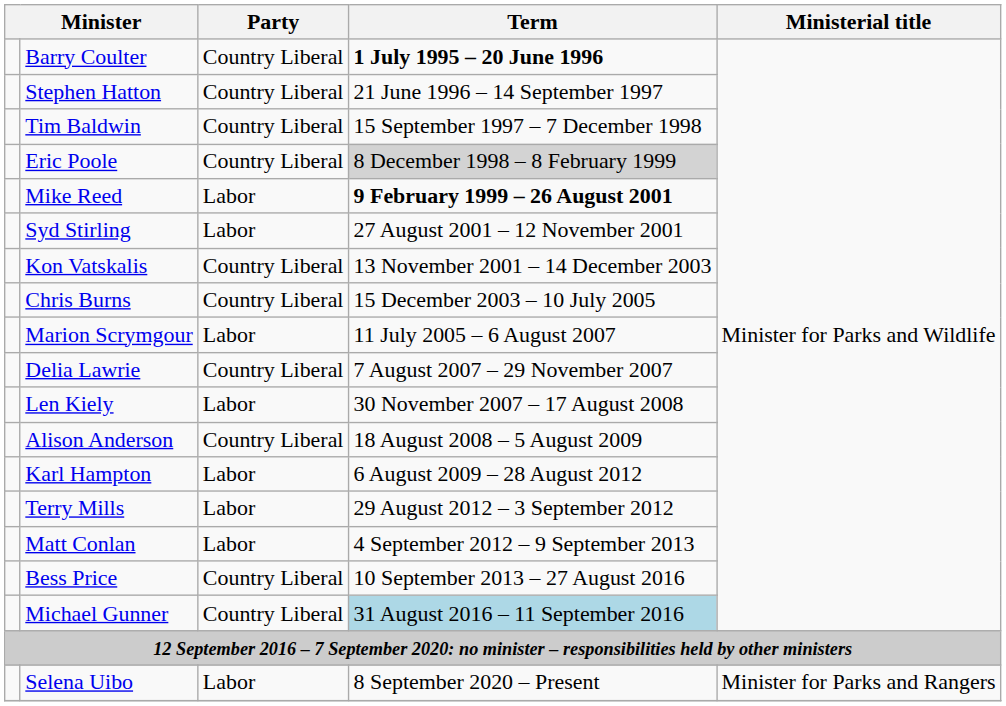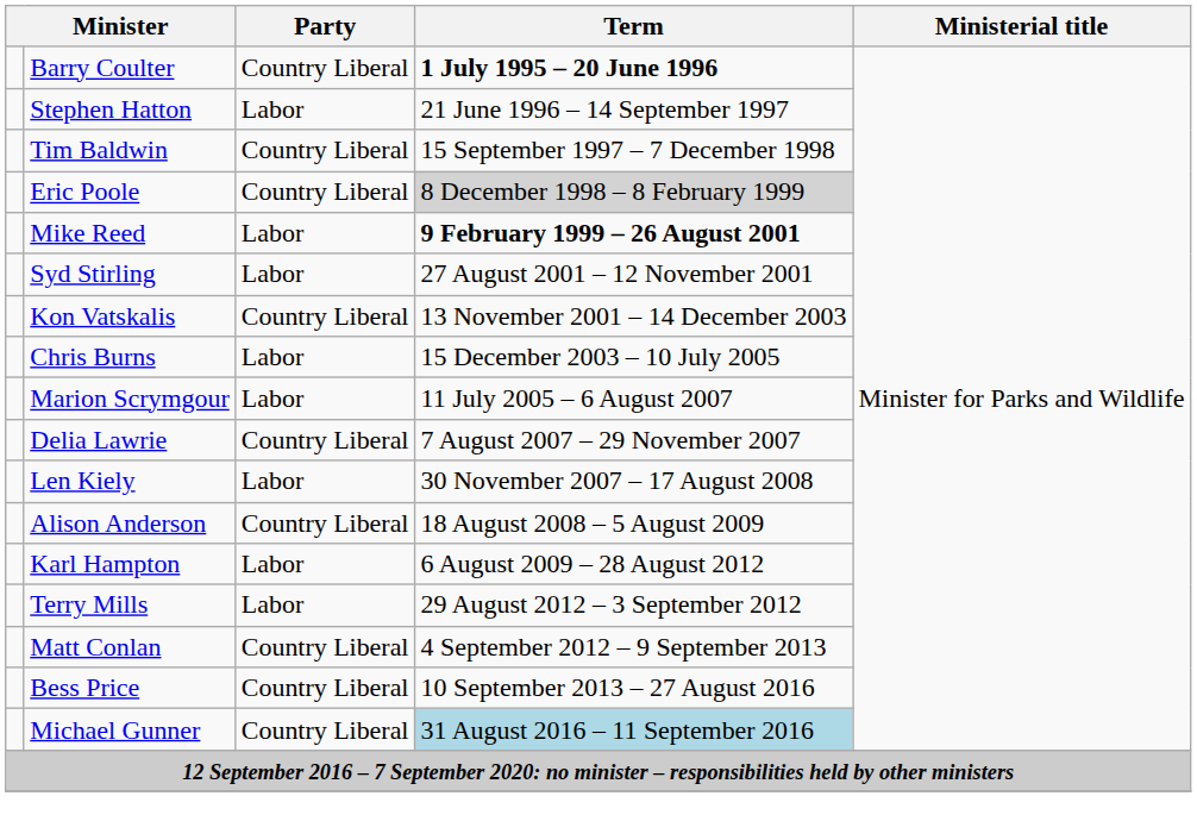 <table class="sortable wikitable">
 <tr>
 <th colspan=2>Minister</th>
 <th>Party</th>
 <th>Term </th>
 <th>Ministerial title</th>
 </tr>
 <tr>
 <td> </td>
 <td><a href='#'>Barry Coulter</a></td>
 <td>Country Liberal</td>
 <td><strong>1 July 1995 – 20 June 1996</strong></td>
 <td rowspan="17">Minister for Parks and Wildlife</td>
 </tr>
 <tr>
 <td> </td>
 <td><a href='#'>Stephen Hatton</a></td>
-<td>Country Liberal</td>
+<td>Labor</td>
 <td>21 June 1996 – 14 September 1997</td>
 </tr>
 <tr>
 <td> </td>
 <td><a href='#'>Tim Baldwin</a></td>
 <td>Country Liberal</td>
 <td>15 September 1997 – 7 December 1998</td>
 </tr>
 <tr>
 <td> </td>
 <td><a href='#'>Eric Poole</a></td>
 <td>Country Liberal</td>
 <td style="background: lightgrey;">8 December 1998 – 8 February 1999</td>
 </tr>
 <tr>
 <td> </td>
 <td><a href='#'>Mike Reed</a></td>
 <td>Labor</td>
 <td><strong>9 February 1999 – 26 August 2001</strong></td>
 </tr>
 <tr>
 <td> </td>
 <td><a href='#'>Syd Stirling</a></td>
 <td>Labor</td>
 <td>27 August 2001 – 12 November 2001</td>
 </tr>
 <tr>
 <td> </td>
 <td><a href='#'>Kon Vatskalis</a></td>
 <td>Country Liberal</td>
 <td>13 November 2001 – 14 December 2003</td>
 </tr>
 <tr>
 <td> </td>
 <td><a href='#'>Chris Burns</a></td>
-<td>Country Liberal</td>
+<td>Labor</td>
 <td>15 December 2003 – 10 July 2005</td>
 </tr>
 <tr>
 <td> </td>
 <td><a href='#'>Marion Scrymgour</a></td>
 <td>Labor</td>
 <td>11 July 2005 – 6 August 2007</td>
 </tr>
 <tr>
 <td> </td>
 <td><a href='#'>Delia Lawrie</a></td>
 <td>Country Liberal</td>
 <td>7 August 2007 – 29 November 2007</td>
 </tr>
 <tr>
 <td> </td>
 <td><a href='#'>Len Kiely</a></td>
 <td>Labor</td>
 <td>30 November 2007 – 17 August 2008</td>
 </tr>
 <tr>
 <td> </td>
 <td><a href='#'>Alison Anderson</a></td>
 <td>Country Liberal</td>
 <td>18 August 2008 – 5 August 2009</td>
 </tr>
 <tr>
 <td> </td>
 <td><a href='#'>Karl Hampton</a></td>
 <td>Labor</td>
 <td>6 August 2009 – 28 August 2012</td>
 </tr>
 <tr>
 <td> </td>
 <td><a href='#'>Terry Mills</a></td>
 <td>Labor</td>
 <td>29 August 2012 – 3 September 2012</td>
 </tr>
 <tr>
 <td> </td>
 <td><a href='#'>Matt Conlan</a></td>
-<td>Labor</td>
+<td>Country Liberal</td>
 <td>4 September 2012 – 9 September 2013</td>
 </tr>
 <tr>
 <td> </td>
 <td><a href='#'>Bess Price</a></td>
 <td>Country Liberal</td>
 <td>10 September 2013 – 27 August 2016</td>
 </tr>
 <tr>
 <td> </td>
 <td><a href='#'>Michael Gunner</a></td>
 <td>Country Liberal</td>
 <td style="background: lightblue;">31 August 2016 – 11 September 2016</td>
 </tr>
 <tr>
 <th colspan=5 style="background: #cccccc;"><small><strong><em>12 September 2016 – 7 September 2020: no minister – responsibilities held by other ministers</em></strong></small></th>
 </tr>
 <tr>
-<td> </td>
-<td><a href='#'>Selena Uibo</a></td>
-<td>Labor</td>
-<td>8 September 2020 – Present</td>
-<td>Minister for Parks and Rangers</td>
-</tr>
-<tr>
 </tr>
 </table>
